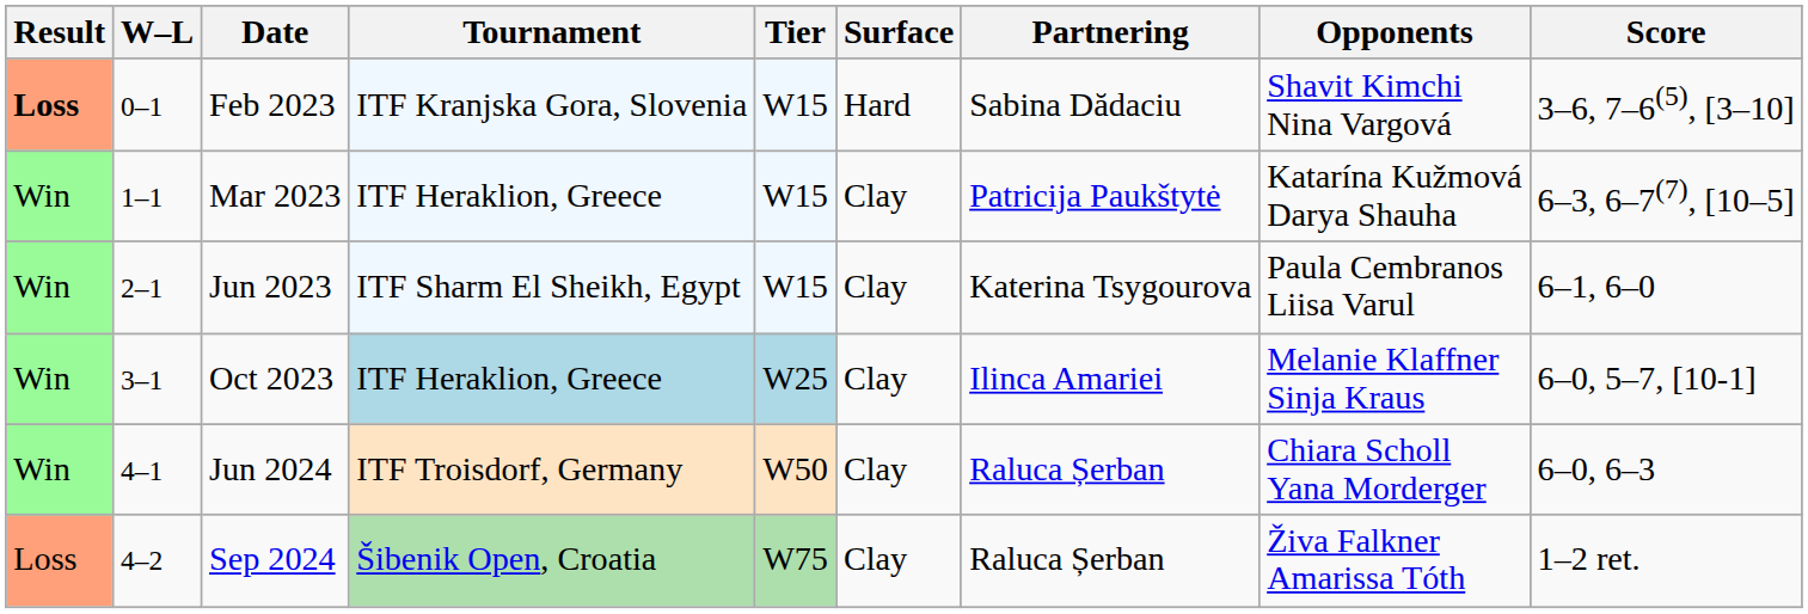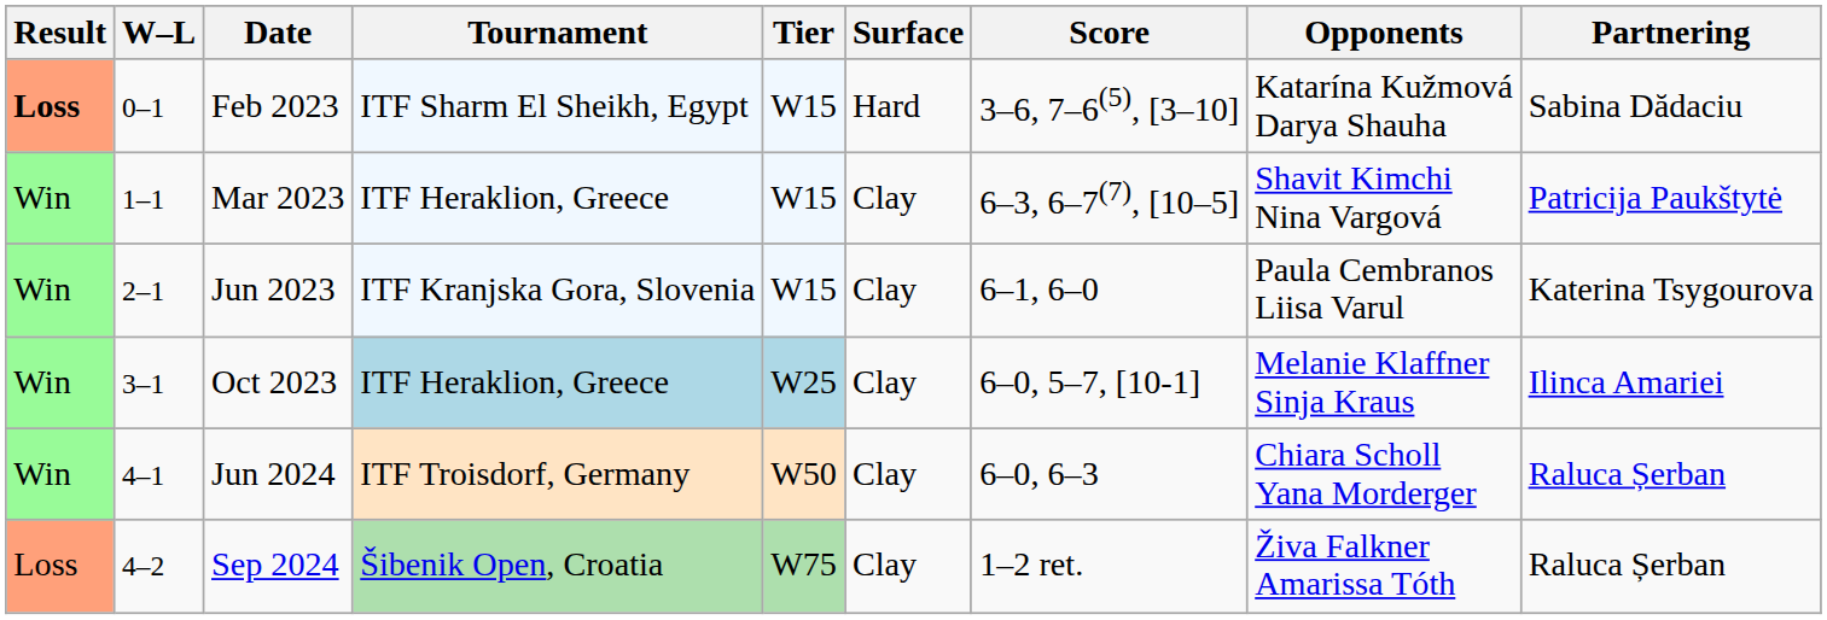 <table class="sortable wikitable">
 <tr>
 <th>Result</th>
 <th class="unsortable">W–L</th>
 <th>Date</th>
 <th>Tournament</th>
 <th>Tier</th>
 <th>Surface</th>
+<th class="unsortable">Score</th>
+<th>Opponents</th>
 <th>Partnering</th>
-<th>Opponents</th>
-<th class="unsortable">Score</th>
 </tr>
 <tr>
 <td style="background:#ffa07a;"><strong>Loss</strong></td>
 <td><small>0–1</small></td>
 <td>Feb 2023</td>
-<td style="background:#f0f8ff;">ITF Kranjska Gora, Slovenia</td>
+<td style="background:#f0f8ff;">ITF Sharm El Sheikh, Egypt</td>
 <td style="background:#f0f8ff;">W15</td>
 <td>Hard</td>
+<td>3–6, 7–6<sup>(5)</sup>, [3–10]</td>
+<td> Katarína Kužmová <br>  Darya Shauha</td>
 <td> Sabina Dădaciu</td>
-<td> <a href='#'>Shavit Kimchi</a> <br>  Nina Vargová</td>
-<td>3–6, 7–6<sup>(5)</sup>, [3–10]</td>
 </tr>
 <tr>
 <td style="background:#98fb98;">Win</td>
 <td><small>1–1</small></td>
 <td>Mar 2023</td>
 <td style="background:#f0f8ff;">ITF Heraklion, Greece</td>
 <td style="background:#f0f8ff;">W15</td>
 <td>Clay</td>
+<td>6–3, 6–7<sup>(7)</sup>, [10–5]</td>
+<td> <a href='#'>Shavit Kimchi</a> <br>  Nina Vargová</td>
 <td> <a href='#'>Patricija Paukštytė</a></td>
-<td> Katarína Kužmová <br>  Darya Shauha</td>
-<td>6–3, 6–7<sup>(7)</sup>, [10–5]</td>
 </tr>
 <tr>
 <td style="background:#98fb98;">Win</td>
 <td><small>2–1</small></td>
 <td>Jun 2023</td>
-<td style="background:#f0f8ff;">ITF Sharm El Sheikh, Egypt</td>
+<td style="background:#f0f8ff;">ITF Kranjska Gora, Slovenia</td>
 <td style="background:#f0f8ff;">W15</td>
 <td>Clay</td>
+<td>6–1, 6–0</td>
+<td> Paula Cembranos <br>  Liisa Varul</td>
 <td> Katerina Tsygourova</td>
-<td> Paula Cembranos <br>  Liisa Varul</td>
-<td>6–1, 6–0</td>
 </tr>
 <tr>
 <td bgcolor=98FB98>Win</td>
 <td><small>3–1</small></td>
 <td>Oct 2023</td>
 <td style="background:lightblue;">ITF Heraklion, Greece</td>
 <td style="background:lightblue;">W25</td>
 <td>Clay</td>
+<td>6–0, 5–7, [10-1]</td>
+<td> <a href='#'>Melanie Klaffner</a> <br>  <a href='#'>Sinja Kraus</a></td>
 <td> <a href='#'>Ilinca Amariei</a></td>
-<td> <a href='#'>Melanie Klaffner</a> <br>  <a href='#'>Sinja Kraus</a></td>
-<td>6–0, 5–7, [10-1]</td>
 </tr>
 <tr>
 <td style="background:#98fb98;">Win</td>
 <td><small>4–1</small></td>
 <td>Jun 2024</td>
 <td style="background:#ffe4c4;">ITF Troisdorf, Germany</td>
 <td style="background:#ffe4c4;">W50</td>
 <td>Clay</td>
+<td>6–0, 6–3</td>
+<td> <a href='#'>Chiara Scholl</a> <br>  <a href='#'>Yana Morderger</a></td>
 <td> <a href='#'>Raluca Șerban</a></td>
-<td> <a href='#'>Chiara Scholl</a> <br>  <a href='#'>Yana Morderger</a></td>
-<td>6–0, 6–3</td>
 </tr>
 <tr>
 <td bgcolor="FFA07A">Loss</td>
 <td><small>4–2</small></td>
 <td><a href='#'>Sep 2024</a></td>
 <td style="background:#addfad;"><a href='#'>Šibenik Open</a>, Croatia</td>
 <td style="background:#addfad;">W75</td>
 <td>Clay</td>
+<td>1–2 ret.</td>
+<td> <a href='#'>Živa Falkner</a> <br>  <a href='#'>Amarissa Tóth</a></td>
 <td> Raluca Șerban</td>
-<td> <a href='#'>Živa Falkner</a> <br>  <a href='#'>Amarissa Tóth</a></td>
-<td>1–2 ret.</td>
 </tr>
 </table>
